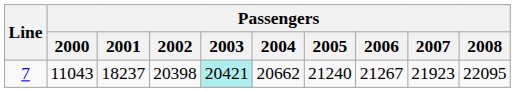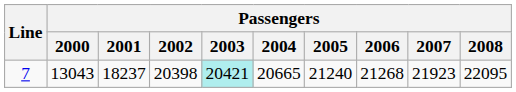 <table class="wikitable" style="text-align: right;">
 <tr>
 <th rowspan="2">Line</th>
 <th colspan="9">Passengers</th>
 </tr>
 <tr>
 <th>2000</th>
 <th>2001</th>
 <th>2002</th>
 <th>2003</th>
 <th>2004</th>
 <th>2005</th>
 <th>2006</th>
 <th>2007</th>
 <th>2008</th>
 </tr>
 <tr>
 <td align="center"><a href='#'>7</a></td>
-<td>11043</td>
+<td>13043</td>
 <td>18237</td>
 <td>20398</td>
 <td style="background: paleturquoise;">20421</td>
-<td>20662</td>
+<td>20665</td>
 <td>21240</td>
-<td>21267</td>
+<td>21268</td>
 <td>21923</td>
 <td>22095</td>
 </tr>
 </table>
